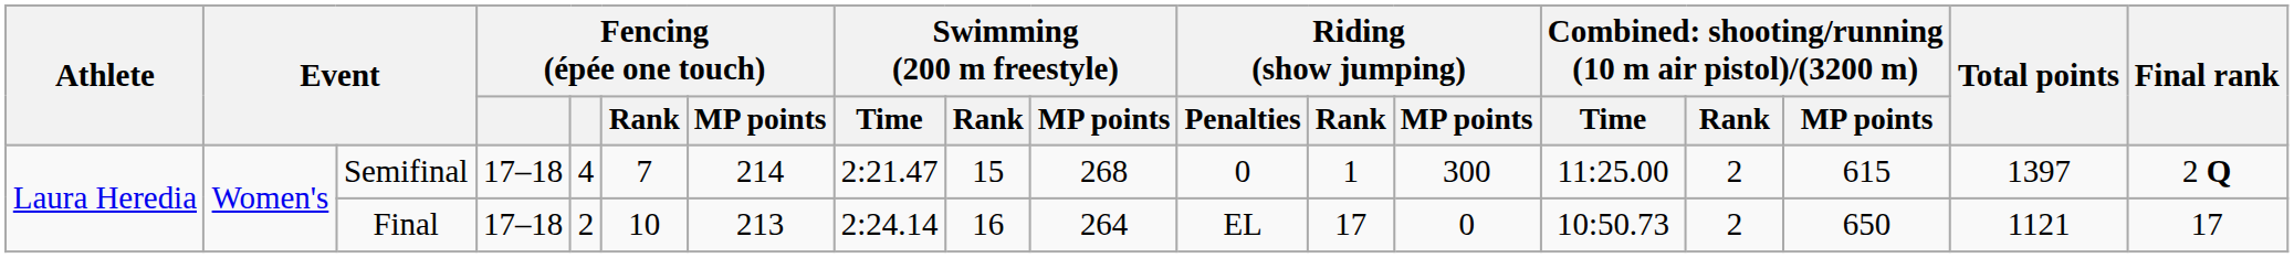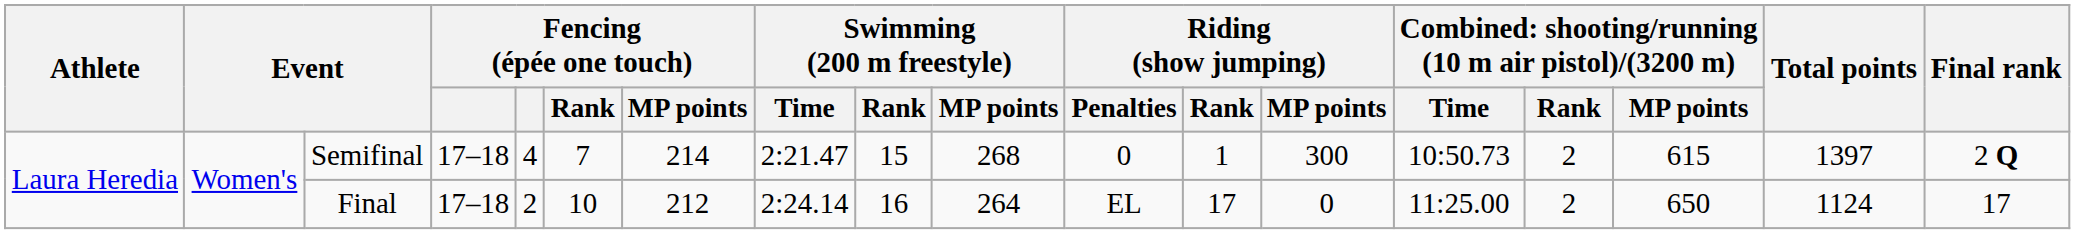 <table class="wikitable" style="font-size:90%">
 <tr>
 <th rowspan="2">Athlete</th>
 <th colspan="2" rowspan="2">Event</th>
 <th colspan=4>Fencing<br><span>(épée one touch)</span></th>
 <th colspan=3>Swimming<br><span>(200 m freestyle)</span></th>
 <th colspan=3>Riding<br><span>(show jumping)</span></th>
 <th colspan=3>Combined: shooting/running<br><span>(10 m air pistol)/(3200 m)</span></th>
 <th rowspan=2>Total points</th>
 <th rowspan=2>Final rank</th>
 </tr>
 <tr style="font-size:95%">
 <th></th>
 <th></th>
 <th>Rank</th>
 <th>MP points</th>
 <th>Time</th>
 <th>Rank</th>
 <th>MP points</th>
 <th>Penalties</th>
 <th>Rank</th>
 <th>MP points</th>
 <th>Time</th>
 <th>Rank</th>
 <th>MP points</th>
 </tr>
 <tr align=center>
 <td rowspan="2" align="left"><a href='#'>Laura Heredia</a></td>
 <td rowspan="4" align="left"><a href='#'>Women's</a></td>
 <td align=center>Semifinal</td>
 <td>17–18</td>
 <td>4</td>
 <td>7</td>
 <td>214</td>
 <td>2:21.47</td>
 <td>15</td>
 <td>268</td>
 <td>0</td>
 <td>1</td>
 <td>300</td>
-<td>11:25.00</td>
+<td>10:50.73</td>
 <td>2</td>
 <td>615</td>
 <td>1397</td>
 <td>2 <strong>Q</strong></td>
 </tr>
 <tr align=center>
 <td>Final</td>
 <td>17–18</td>
 <td>2</td>
 <td>10</td>
-<td>213</td>
+<td>212</td>
 <td>2:24.14</td>
 <td>16</td>
 <td>264</td>
 <td>EL</td>
 <td>17</td>
 <td>0</td>
-<td>10:50.73</td>
+<td>11:25.00</td>
 <td>2</td>
 <td>650</td>
-<td>1121</td>
+<td>1124</td>
 <td>17</td>
 </tr>
 </table>
